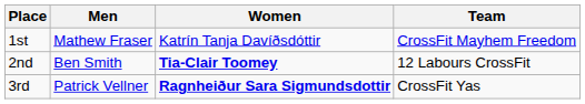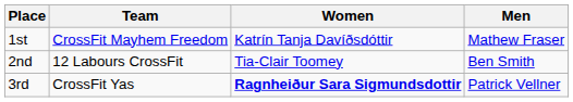 <table class="wikitable">
 <tr>
 <th>Place</th>
+<th>Team</th>
+<th>Women </th>
 <th>Men</th>
-<th>Women </th>
-<th>Team</th>
 </tr>
 <tr>
 <td>1st</td>
+<td><a href='#'>CrossFit Mayhem Freedom</a></td>
+<td><a href='#'>Katrín Tanja Davíðsdóttir</a></td>
 <td><a href='#'>Mathew Fraser</a></td>
-<td><a href='#'>Katrín Tanja Davíðsdóttir</a></td>
-<td><a href='#'>CrossFit Mayhem Freedom</a></td>
 </tr>
 <tr>
 <td>2nd</td>
+<td>12 Labours CrossFit</td>
+<td><a href='#'>Tia-Clair Toomey</a></td>
 <td><a href='#'>Ben Smith</a></td>
-<td><strong><a href='#'>Tia-Clair Toomey</a></strong></td>
-<td>12 Labours CrossFit</td>
 </tr>
 <tr>
 <td>3rd</td>
+<td>CrossFit Yas</td>
+<td><strong><a href='#'>Ragnheiður Sara Sigmundsdottir</a></strong></td>
 <td><a href='#'>Patrick Vellner</a></td>
-<td><strong><a href='#'>Ragnheiður Sara Sigmundsdottir</a></strong></td>
-<td>CrossFit Yas</td>
 </tr>
 </table>
